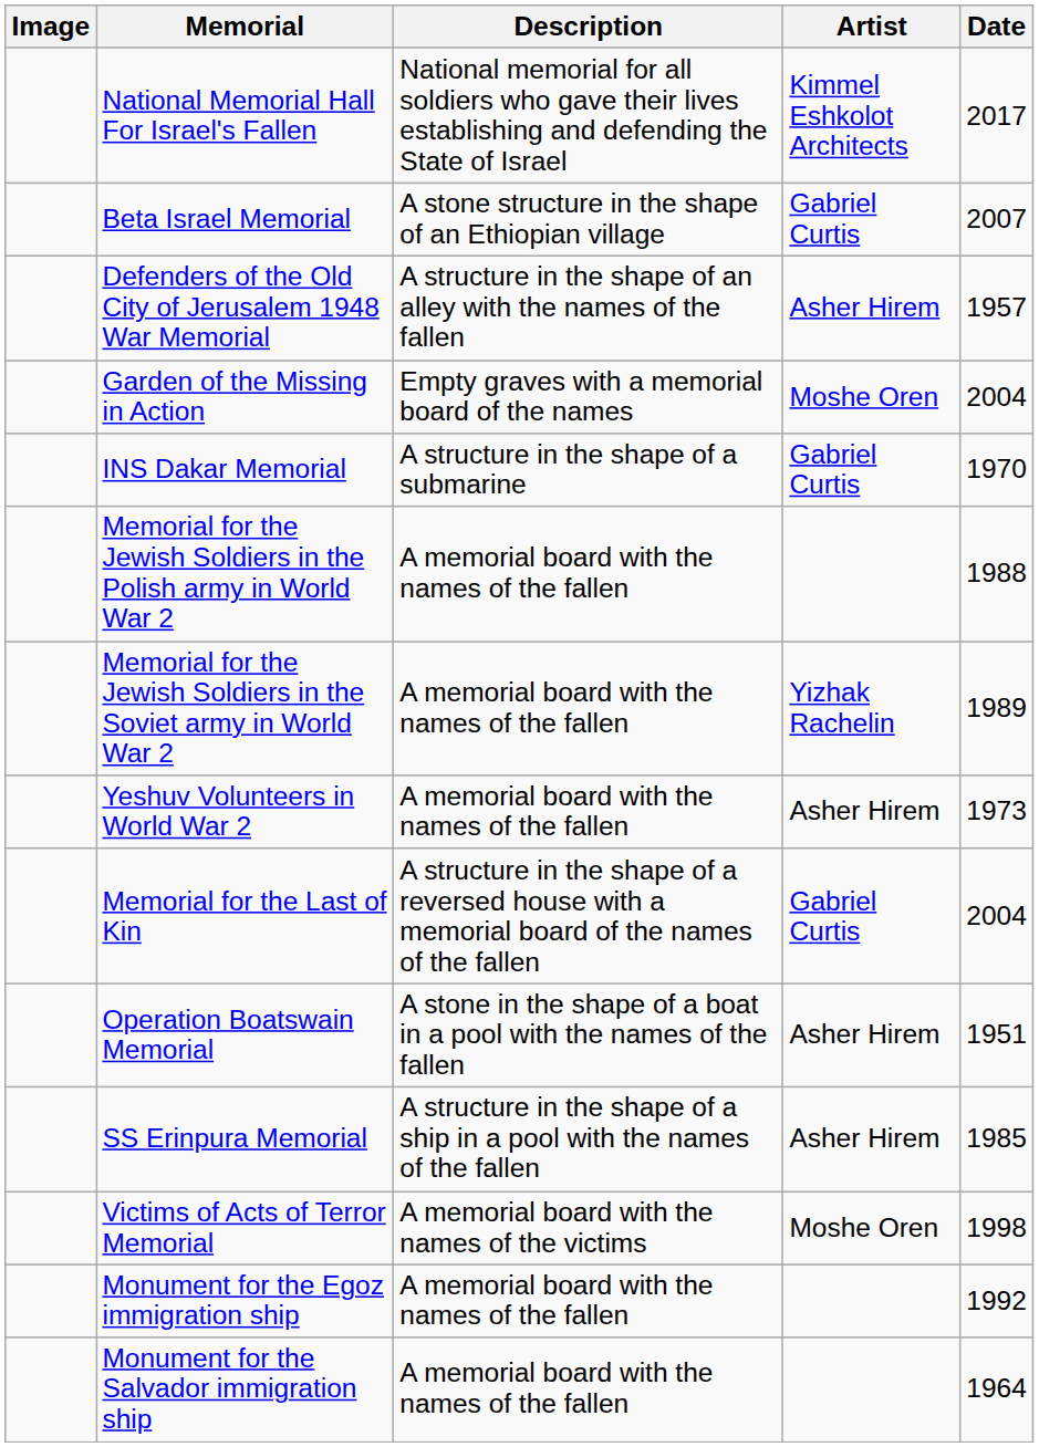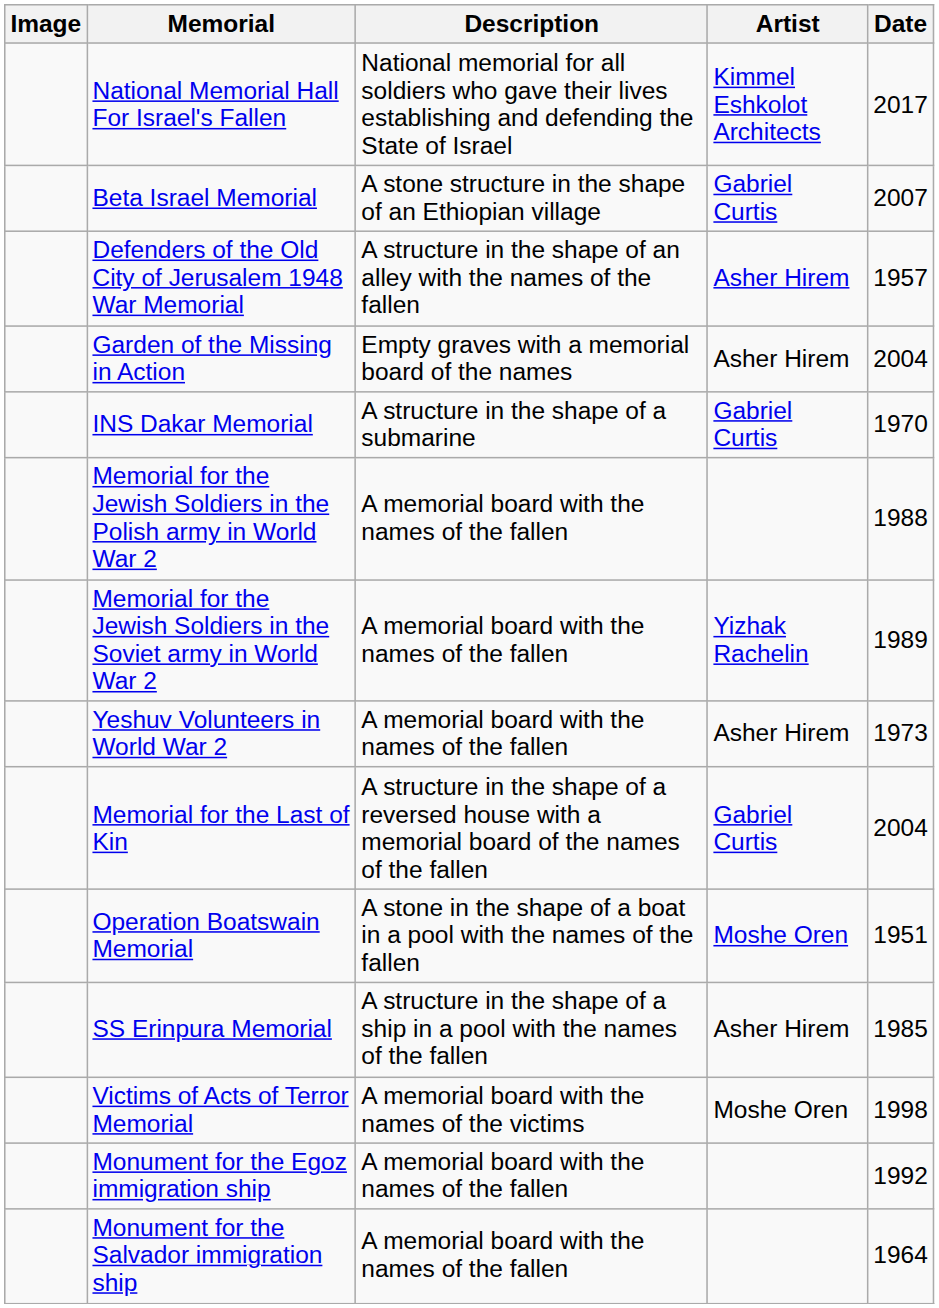 <table class="wikitable">
 <tr>
 <th>Image</th>
 <th>Memorial</th>
 <th>Description</th>
 <th>Artist</th>
 <th>Date</th>
 </tr>
 <tr>
 <td></td>
 <td><a href='#'>National Memorial Hall For Israel's Fallen</a></td>
 <td>National memorial for all soldiers who gave their lives establishing and defending the State of Israel</td>
 <td><a href='#'>Kimmel Eshkolot Architects</a></td>
 <td>2017</td>
 </tr>
 <tr>
 <td></td>
 <td><a href='#'>Beta Israel Memorial</a></td>
 <td>A stone structure in the shape of an Ethiopian village</td>
 <td><a href='#'>Gabriel Curtis</a></td>
 <td>2007</td>
 </tr>
 <tr>
 <td></td>
 <td><a href='#'>Defenders of the Old City of Jerusalem 1948 War Memorial</a></td>
 <td>A structure in the shape of an alley with the names of the fallen</td>
 <td><a href='#'>Asher Hirem</a></td>
 <td>1957</td>
 </tr>
 <tr>
 <td></td>
 <td><a href='#'>Garden of the Missing in Action</a></td>
 <td>Empty graves with a memorial board of the names</td>
-<td><a href='#'>Moshe Oren</a></td>
+<td>Asher Hirem</td>
 <td>2004</td>
 </tr>
 <tr>
 <td></td>
 <td><a href='#'>INS Dakar Memorial</a></td>
 <td>A structure in the shape of a submarine</td>
 <td><a href='#'>Gabriel Curtis</a></td>
 <td>1970</td>
 </tr>
 <tr>
 <td></td>
 <td><a href='#'>Memorial for the Jewish Soldiers in the Polish army in World War 2</a></td>
 <td>A memorial board with the names of the fallen</td>
 <td></td>
 <td>1988</td>
 </tr>
 <tr>
 <td></td>
 <td><a href='#'>Memorial for the Jewish Soldiers in the Soviet army in World War 2</a></td>
 <td>A memorial board with the names of the fallen</td>
 <td><a href='#'>Yizhak Rachelin</a></td>
 <td>1989</td>
 </tr>
 <tr>
 <td></td>
 <td><a href='#'>Yeshuv Volunteers in World War 2</a></td>
 <td>A memorial board with the names of the fallen</td>
 <td>Asher Hirem</td>
 <td>1973</td>
 </tr>
 <tr>
 <td></td>
 <td><a href='#'>Memorial for the Last of Kin</a></td>
 <td>A structure in the shape of a reversed house with a memorial board of the names of the fallen</td>
 <td><a href='#'>Gabriel Curtis</a></td>
 <td>2004</td>
 </tr>
 <tr>
 <td></td>
 <td><a href='#'>Operation Boatswain Memorial</a></td>
 <td>A stone in the shape of a boat in a pool with the names of the fallen</td>
-<td>Asher Hirem</td>
+<td><a href='#'>Moshe Oren</a></td>
 <td>1951</td>
 </tr>
 <tr>
 <td></td>
 <td><a href='#'>SS Erinpura Memorial</a></td>
 <td>A structure in the shape of a ship in a pool with the names of the fallen</td>
 <td>Asher Hirem</td>
 <td>1985</td>
 </tr>
 <tr>
 <td></td>
 <td><a href='#'>Victims of Acts of Terror Memorial</a></td>
 <td>A memorial board with the names of the victims</td>
 <td>Moshe Oren</td>
 <td>1998</td>
 </tr>
 <tr>
 <td></td>
 <td><a href='#'>Monument for the Egoz immigration ship</a></td>
 <td>A memorial board with the names of the fallen</td>
 <td></td>
 <td>1992</td>
 </tr>
 <tr>
 <td></td>
 <td><a href='#'>Monument for the Salvador immigration ship</a></td>
 <td>A memorial board with the names of the fallen</td>
 <td></td>
 <td>1964</td>
 </tr>
 <tr>
 </tr>
 </table>
